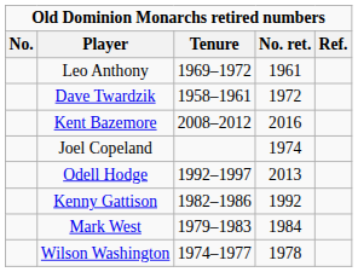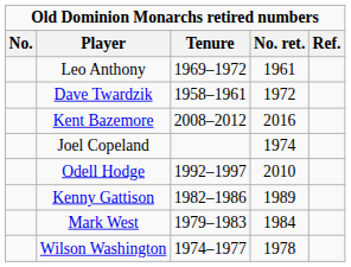 <table class= "wikitable" style=text-align:center>
 <tr>
 <td colspan=6 style= ><strong>Old Dominion Monarchs retired numbers</strong></td>
 </tr>
 <tr>
 <th style= >No.</th>
 <th style= >Player</th>
 <th style= >Tenure</th>
 <th style= >No. ret.</th>
 <th style= >Ref.</th>
 </tr>
 <tr>
 <td></td>
 <td>Leo Anthony</td>
 <td>1969–1972</td>
 <td>1961</td>
 <td></td>
 </tr>
 <tr>
 <td></td>
 <td><a href='#'>Dave Twardzik</a></td>
 <td>1958–1961</td>
 <td>1972</td>
 <td></td>
 </tr>
 <tr>
 <td></td>
 <td><a href='#'>Kent Bazemore</a></td>
 <td>2008–2012</td>
 <td>2016</td>
 <td></td>
 </tr>
 <tr>
 <td></td>
 <td>Joel Copeland</td>
 <td></td>
 <td>1974</td>
 <td></td>
 </tr>
 <tr>
 <td></td>
 <td><a href='#'>Odell Hodge</a></td>
 <td>1992–1997</td>
-<td>2013</td>
+<td>2010</td>
 <td></td>
 </tr>
 <tr>
 <td></td>
 <td><a href='#'>Kenny Gattison</a></td>
 <td>1982–1986</td>
-<td>1992</td>
+<td>1989</td>
 <td></td>
 </tr>
 <tr>
 <td></td>
 <td><a href='#'>Mark West</a></td>
 <td>1979–1983</td>
 <td>1984</td>
 <td></td>
 </tr>
 <tr>
 <td></td>
 <td><a href='#'>Wilson Washington</a></td>
 <td>1974–1977</td>
 <td>1978</td>
 <td></td>
 </tr>
 </table>
